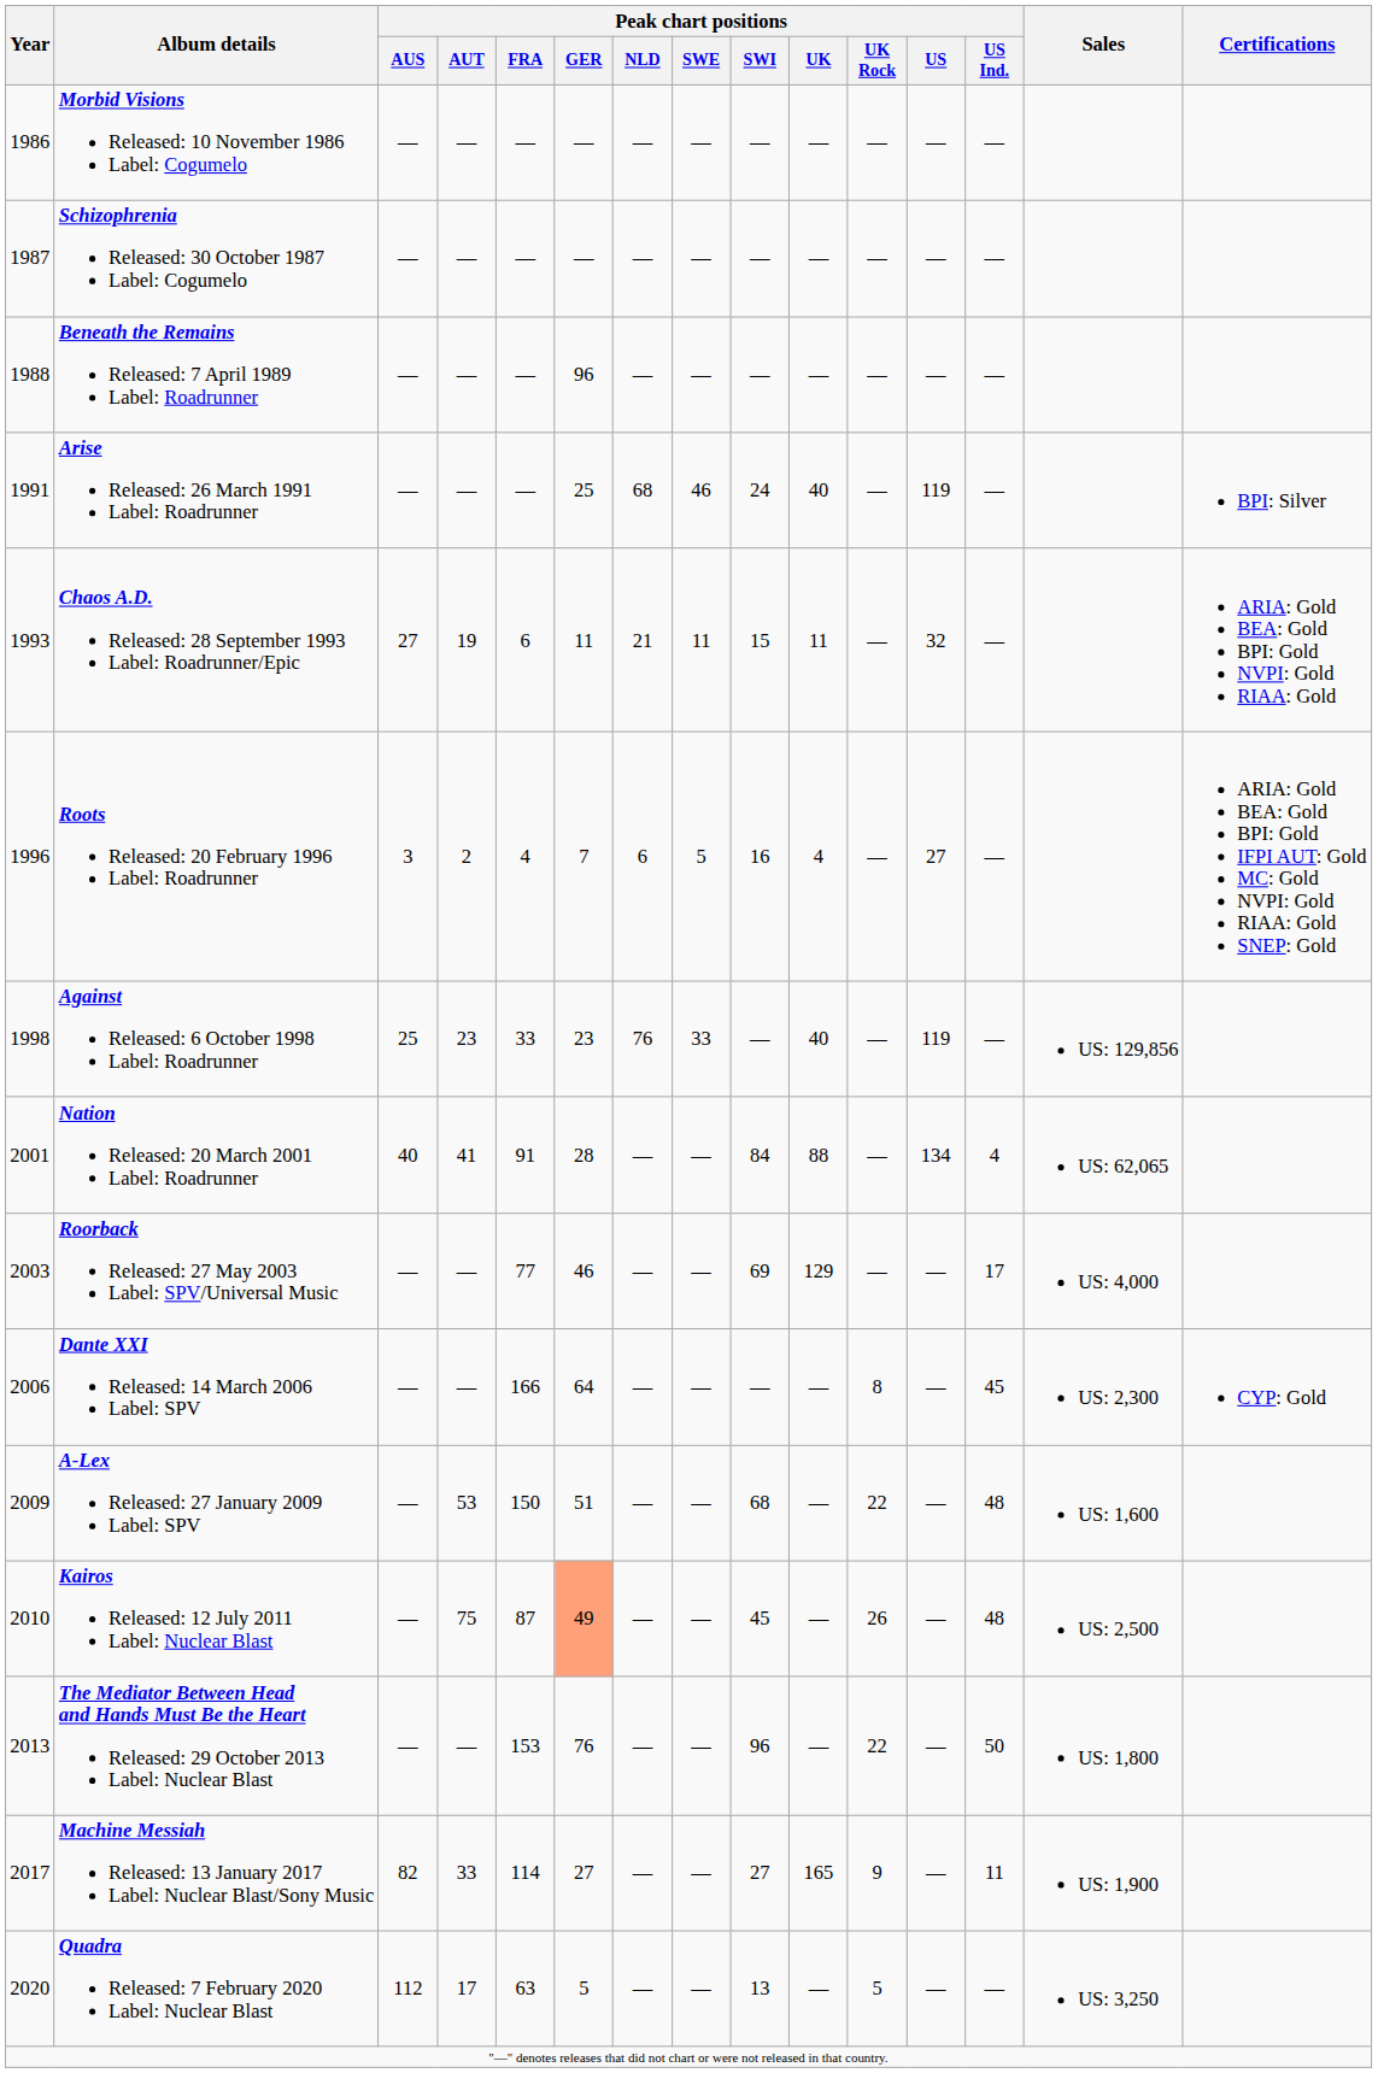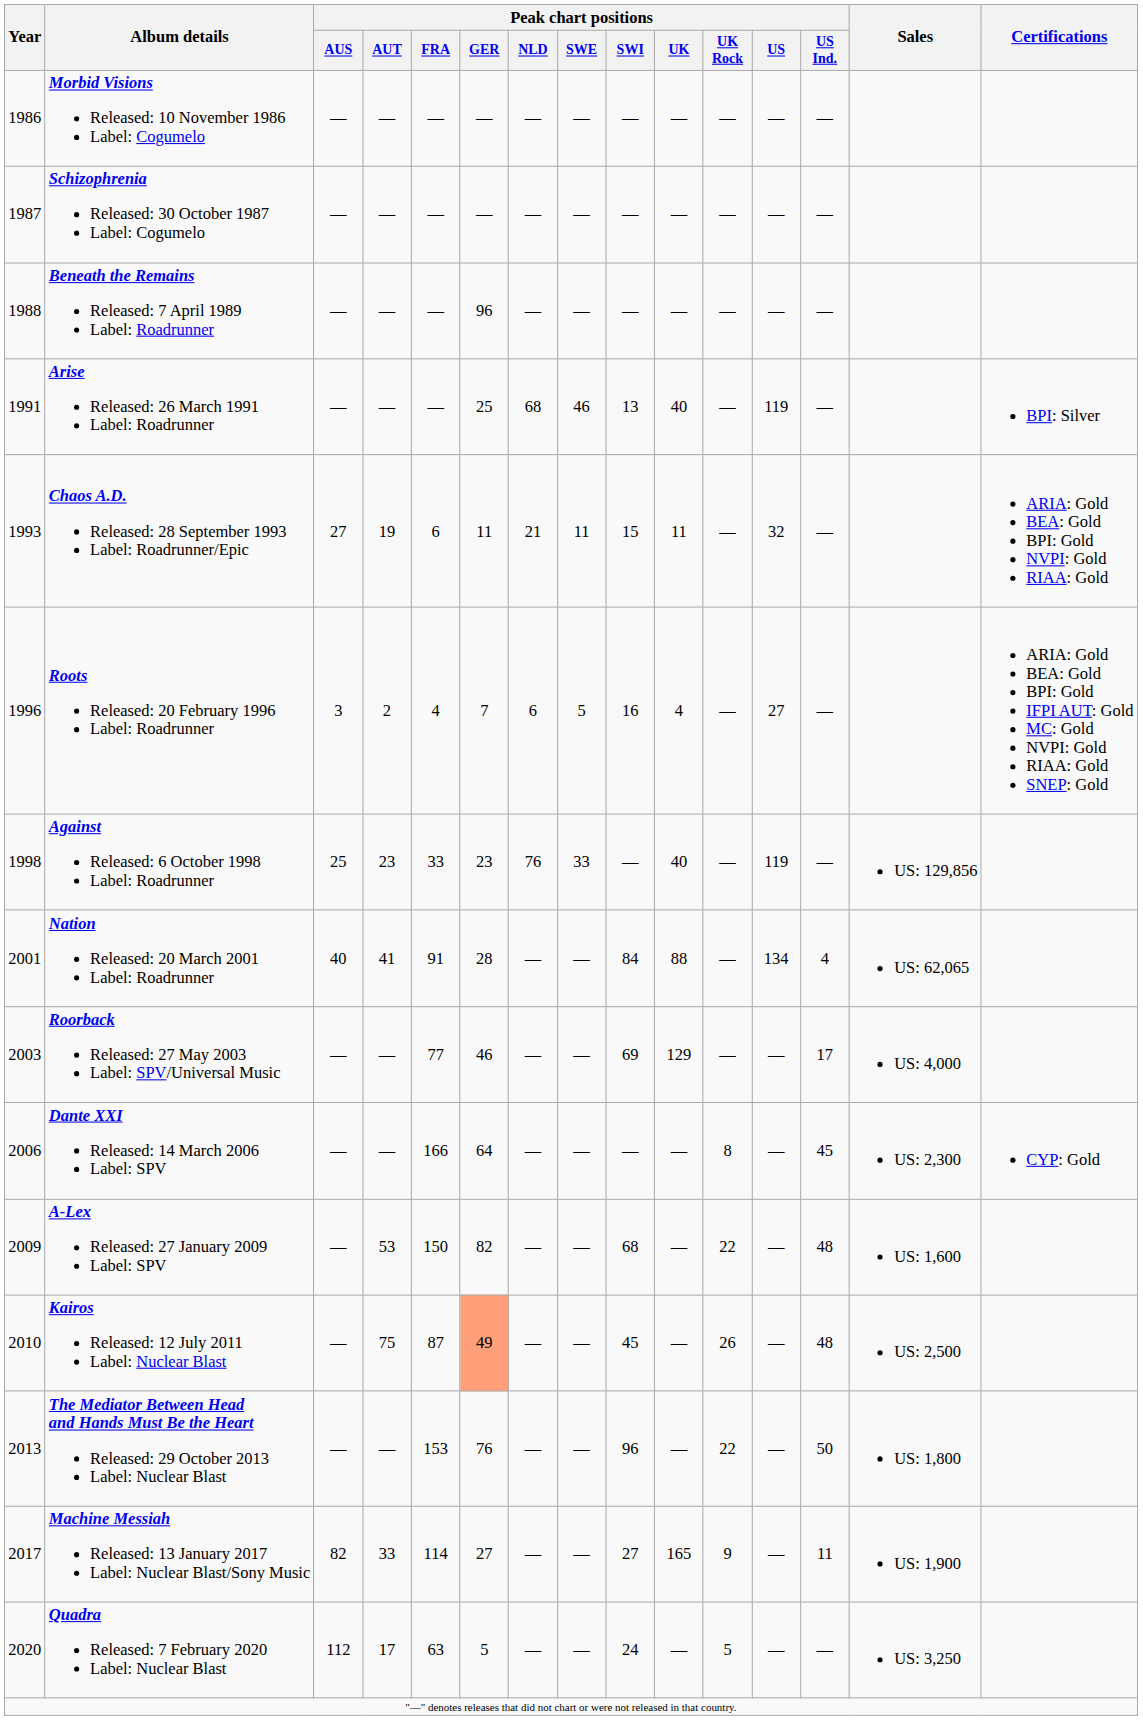 <table class ="wikitable">
 <tr>
 <th rowspan="2">Year</th>
 <th rowspan="2">Album details</th>
 <th colspan="11">Peak chart positions</th>
 <th rowspan="2">Sales</th>
 <th rowspan="2"><a href='#'>Certifications</a></th>
 </tr>
 <tr>
 <th style="width:3em;font-size:85%"><a href='#'>AUS</a><br></th>
 <th style="width:3em;font-size:85%"><a href='#'>AUT</a><br></th>
 <th style="width:3em;font-size:85%"><a href='#'>FRA</a><br></th>
 <th style="width:3em;font-size:85%"><a href='#'>GER</a><br></th>
 <th style="width:3em;font-size:85%"><a href='#'>NLD</a><br></th>
 <th style="width:3em;font-size:85%"><a href='#'>SWE</a><br></th>
 <th style="width:3em;font-size:85%"><a href='#'>SWI</a><br></th>
 <th style="width:3em;font-size:85%"><a href='#'>UK</a><br></th>
 <th style="width:3em;font-size:85%"><a href='#'>UK Rock</a><br></th>
 <th style="width:3em;font-size:85%"><a href='#'>US</a><br></th>
 <th style="width:3em;font-size:85%"><a href='#'>US<br>Ind.</a><br></th>
 </tr>
 <tr>
 <td>1986</td>
 <td><strong><em><a href='#'>Morbid Visions</a></em></strong><br><ul><li>Released: 10 November 1986</li><li>Label: <a href='#'>Cogumelo</a></li></ul></td>
 <td style="text-align:center;">—</td>
 <td style="text-align:center;">—</td>
 <td style="text-align:center;">—</td>
 <td style="text-align:center;">—</td>
 <td style="text-align:center;">—</td>
 <td style="text-align:center;">—</td>
 <td style="text-align:center;">—</td>
 <td style="text-align:center;">—</td>
 <td style="text-align:center;">—</td>
 <td style="text-align:center;">—</td>
 <td style="text-align:center;">—</td>
 <td></td>
 <td></td>
 </tr>
 <tr>
 <td>1987</td>
 <td><strong><em><a href='#'>Schizophrenia</a></em></strong><br><ul><li>Released: 30 October 1987</li><li>Label: Cogumelo</li></ul></td>
 <td style="text-align:center;">—</td>
 <td style="text-align:center;">—</td>
 <td style="text-align:center;">—</td>
 <td style="text-align:center;">—</td>
 <td style="text-align:center;">—</td>
 <td style="text-align:center;">—</td>
 <td style="text-align:center;">—</td>
 <td style="text-align:center;">—</td>
 <td style="text-align:center;">—</td>
 <td style="text-align:center;">—</td>
 <td style="text-align:center;">—</td>
 <td></td>
 <td></td>
 </tr>
 <tr>
 <td>1988</td>
 <td><strong><em><a href='#'>Beneath the Remains</a></em></strong><br><ul><li>Released: 7 April 1989</li><li>Label: <a href='#'>Roadrunner</a></li></ul></td>
 <td style="text-align:center;">—</td>
 <td style="text-align:center;">—</td>
 <td style="text-align:center;">—</td>
 <td style="text-align:center;">96</td>
 <td style="text-align:center;">—</td>
 <td style="text-align:center;">—</td>
 <td style="text-align:center;">—</td>
 <td style="text-align:center;">—</td>
 <td style="text-align:center;">—</td>
 <td style="text-align:center;">—</td>
 <td style="text-align:center;">—</td>
 <td></td>
 <td></td>
 </tr>
 <tr>
 <td>1991</td>
 <td><strong><em><a href='#'>Arise</a></em></strong><br><ul><li>Released: 26 March 1991</li><li>Label: Roadrunner</li></ul></td>
 <td style="text-align:center;">—</td>
 <td style="text-align:center;">—</td>
 <td style="text-align:center;">—</td>
 <td style="text-align:center;">25</td>
 <td style="text-align:center;">68</td>
 <td style="text-align:center;">46</td>
-<td style="text-align:center;">24</td>
+<td style="text-align:center;">13</td>
 <td style="text-align:center;">40</td>
 <td style="text-align:center;">—</td>
 <td style="text-align:center;">119</td>
 <td style="text-align:center;">—</td>
 <td></td>
 <td><br><ul><li><a href='#'>BPI</a>: Silver</li></ul></td>
 </tr>
 <tr>
 <td>1993</td>
 <td><strong><em><a href='#'>Chaos A.D.</a></em></strong><br><ul><li>Released: 28 September 1993</li><li>Label: Roadrunner/Epic</li></ul></td>
 <td style="text-align:center;">27</td>
 <td style="text-align:center;">19</td>
 <td style="text-align:center;">6</td>
 <td style="text-align:center;">11</td>
 <td style="text-align:center;">21</td>
 <td style="text-align:center;">11</td>
 <td style="text-align:center;">15</td>
 <td style="text-align:center;">11</td>
 <td style="text-align:center;">—</td>
 <td style="text-align:center;">32</td>
 <td style="text-align:center;">—</td>
 <td></td>
 <td><br><ul><li><a href='#'>ARIA</a>: Gold</li><li><a href='#'>BEA</a>: Gold</li><li>BPI: Gold</li><li><a href='#'>NVPI</a>: Gold</li><li><a href='#'>RIAA</a>: Gold</li></ul></td>
 </tr>
 <tr>
 <td>1996</td>
 <td><strong><em><a href='#'>Roots</a></em></strong><br><ul><li>Released: 20 February 1996</li><li>Label: Roadrunner</li></ul></td>
 <td style="text-align:center;">3</td>
 <td style="text-align:center;">2</td>
 <td style="text-align:center;">4</td>
 <td style="text-align:center;">7</td>
 <td style="text-align:center;">6</td>
 <td style="text-align:center;">5</td>
 <td style="text-align:center;">16</td>
 <td style="text-align:center;">4</td>
 <td style="text-align:center;">—</td>
 <td style="text-align:center;">27</td>
 <td style="text-align:center;">—</td>
 <td></td>
 <td><br><ul><li>ARIA: Gold</li><li>BEA: Gold</li><li>BPI: Gold</li><li><a href='#'>IFPI AUT</a>: Gold</li><li><a href='#'>MC</a>: Gold</li><li>NVPI: Gold</li><li>RIAA: Gold</li><li><a href='#'>SNEP</a>: Gold</li></ul></td>
 </tr>
 <tr>
 <td>1998</td>
 <td><strong><em><a href='#'>Against</a></em></strong><br><ul><li>Released: 6 October 1998</li><li>Label: Roadrunner</li></ul></td>
 <td style="text-align:center;">25</td>
 <td style="text-align:center;">23</td>
 <td style="text-align:center;">33</td>
 <td style="text-align:center;">23</td>
 <td style="text-align:center;">76</td>
 <td style="text-align:center;">33</td>
 <td style="text-align:center;">—</td>
 <td style="text-align:center;">40</td>
 <td style="text-align:center;">—</td>
 <td style="text-align:center;">119</td>
 <td style="text-align:center;">—</td>
 <td align="left"><br><ul><li>US: 129,856</li></ul></td>
 <td></td>
 </tr>
 <tr>
 <td>2001</td>
 <td><strong><em><a href='#'>Nation</a></em></strong><br><ul><li>Released: 20 March 2001</li><li>Label: Roadrunner</li></ul></td>
 <td style="text-align:center;">40</td>
 <td style="text-align:center;">41</td>
 <td style="text-align:center;">91</td>
 <td style="text-align:center;">28</td>
 <td style="text-align:center;">—</td>
 <td style="text-align:center;">—</td>
 <td style="text-align:center;">84</td>
 <td style="text-align:center;">88</td>
 <td style="text-align:center;">—</td>
 <td style="text-align:center;">134</td>
 <td style="text-align:center;">4</td>
 <td align="left"><br><ul><li>US: 62,065</li></ul></td>
 <td></td>
 </tr>
 <tr>
 <td>2003</td>
 <td><strong><em><a href='#'>Roorback</a></em></strong><br><ul><li>Released: 27 May 2003</li><li>Label: <a href='#'>SPV</a>/Universal Music</li></ul></td>
 <td style="text-align:center;">—</td>
 <td style="text-align:center;">—</td>
 <td style="text-align:center;">77</td>
 <td style="text-align:center;">46</td>
 <td style="text-align:center;">—</td>
 <td style="text-align:center;">—</td>
 <td style="text-align:center;">69</td>
 <td style="text-align:center;">129</td>
 <td style="text-align:center;">—</td>
 <td style="text-align:center;">—</td>
 <td style="text-align:center;">17</td>
 <td align="left"><br><ul><li>US: 4,000</li></ul></td>
 <td></td>
 </tr>
 <tr>
 <td>2006</td>
 <td><strong><em><a href='#'>Dante XXI</a></em></strong><br><ul><li>Released: 14 March 2006</li><li>Label: SPV</li></ul></td>
 <td style="text-align:center;">—</td>
 <td style="text-align:center;">—</td>
 <td style="text-align:center;">166</td>
 <td style="text-align:center;">64</td>
 <td style="text-align:center;">—</td>
 <td style="text-align:center;">—</td>
 <td style="text-align:center;">—</td>
 <td style="text-align:center;">—</td>
 <td style="text-align:center;">8</td>
 <td style="text-align:center;">—</td>
 <td style="text-align:center;">45</td>
 <td><br><ul><li>US: 2,300</li></ul></td>
 <td><br><ul><li><a href='#'>CYP</a>: Gold</li></ul></td>
 </tr>
 <tr>
 <td>2009</td>
 <td><strong><em><a href='#'>A-Lex</a></em></strong><br><ul><li>Released: 27 January 2009</li><li>Label: SPV</li></ul></td>
 <td style="text-align:center;">—</td>
 <td style="text-align:center;">53</td>
 <td style="text-align:center;">150</td>
-<td style="text-align:center;">51</td>
+<td style="text-align:center;">82</td>
 <td style="text-align:center;">—</td>
 <td style="text-align:center;">—</td>
 <td style="text-align:center;">68</td>
 <td style="text-align:center;">—</td>
 <td style="text-align:center;">22</td>
 <td style="text-align:center;">—</td>
 <td style="text-align:center;">48</td>
 <td><br><ul><li>US: 1,600</li></ul></td>
 <td></td>
 </tr>
 <tr>
 <td>2010</td>
 <td><strong><em><a href='#'>Kairos</a></em></strong><br><ul><li>Released: 12 July 2011</li><li>Label: <a href='#'>Nuclear Blast</a></li></ul></td>
 <td style="text-align:center;">—</td>
 <td style="text-align:center;">75</td>
 <td style="text-align:center;">87</td>
 <td style="background: lightsalmon; text-align:center;">49</td>
 <td style="text-align:center;">—</td>
 <td style="text-align:center;">—</td>
 <td style="text-align:center;">45</td>
 <td style="text-align:center;">—</td>
 <td style="text-align:center;">26</td>
 <td style="text-align:center;">—</td>
 <td style="text-align:center;">48</td>
 <td><br><ul><li>US: 2,500</li></ul></td>
 <td></td>
 </tr>
 <tr>
 <td>2013</td>
 <td><strong><em><a href='#'>The Mediator Between Head<br>and Hands Must Be the Heart</a></em></strong><br><ul><li>Released: 29 October 2013</li><li>Label: Nuclear Blast</li></ul></td>
 <td style="text-align:center;">—</td>
 <td style="text-align:center;">—</td>
 <td style="text-align:center;">153</td>
 <td style="text-align:center;">76</td>
 <td style="text-align:center;">—</td>
 <td style="text-align:center;">—</td>
 <td style="text-align:center;">96</td>
 <td style="text-align:center;">—</td>
 <td style="text-align:center;">22</td>
 <td style="text-align:center;">—</td>
 <td style="text-align:center;">50</td>
 <td><br><ul><li>US: 1,800</li></ul></td>
 <td></td>
 </tr>
 <tr>
 <td>2017</td>
 <td><strong><em><a href='#'>Machine Messiah</a></em></strong><br><ul><li>Released: 13 January 2017</li><li>Label: Nuclear Blast/Sony Music</li></ul></td>
 <td style="text-align:center;">82</td>
 <td style="text-align:center;">33</td>
 <td style="text-align:center;">114</td>
 <td style="text-align:center;">27</td>
 <td style="text-align:center;">—</td>
 <td style="text-align:center;">—</td>
 <td style="text-align:center;">27</td>
 <td style="text-align:center;">165</td>
 <td style="text-align:center;">9</td>
 <td style="text-align:center;">—</td>
 <td style="text-align:center;">11</td>
 <td align="left"><br><ul><li>US: 1,900</li></ul></td>
 <td></td>
 </tr>
 <tr>
 <td>2020</td>
 <td><strong><em><a href='#'>Quadra</a></em></strong><br><ul><li>Released: 7 February 2020</li><li>Label: Nuclear Blast</li></ul></td>
 <td style="text-align:center;">112</td>
 <td style="text-align:center;">17</td>
 <td style="text-align:center;">63</td>
 <td style="text-align:center;">5</td>
 <td style="text-align:center;">—</td>
 <td style="text-align:center;">—</td>
-<td style="text-align:center;">13</td>
+<td style="text-align:center;">24</td>
 <td style="text-align:center;">—</td>
 <td style="text-align:center;">5</td>
 <td style="text-align:center;">—</td>
 <td style="text-align:center;">—</td>
 <td><br><ul><li>US: 3,250</li></ul></td>
 <td></td>
 </tr>
 <tr>
 <td colspan="15" style="text-align:center; font-size:8pt;">"—" denotes releases that did not chart or were not released in that country.</td>
 </tr>
 </table>
